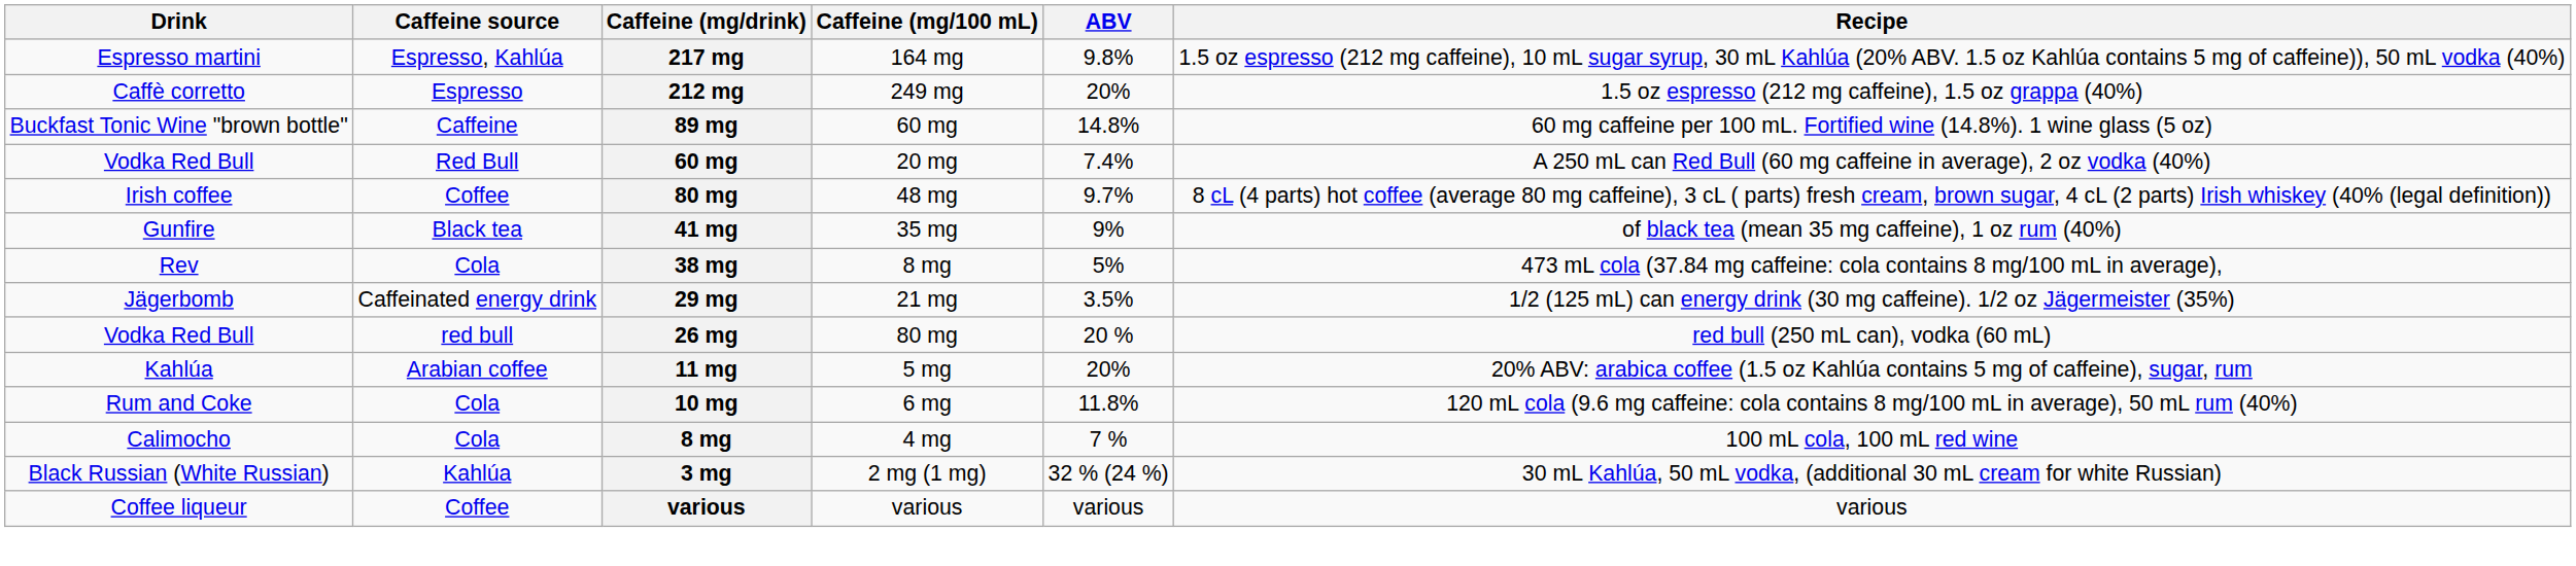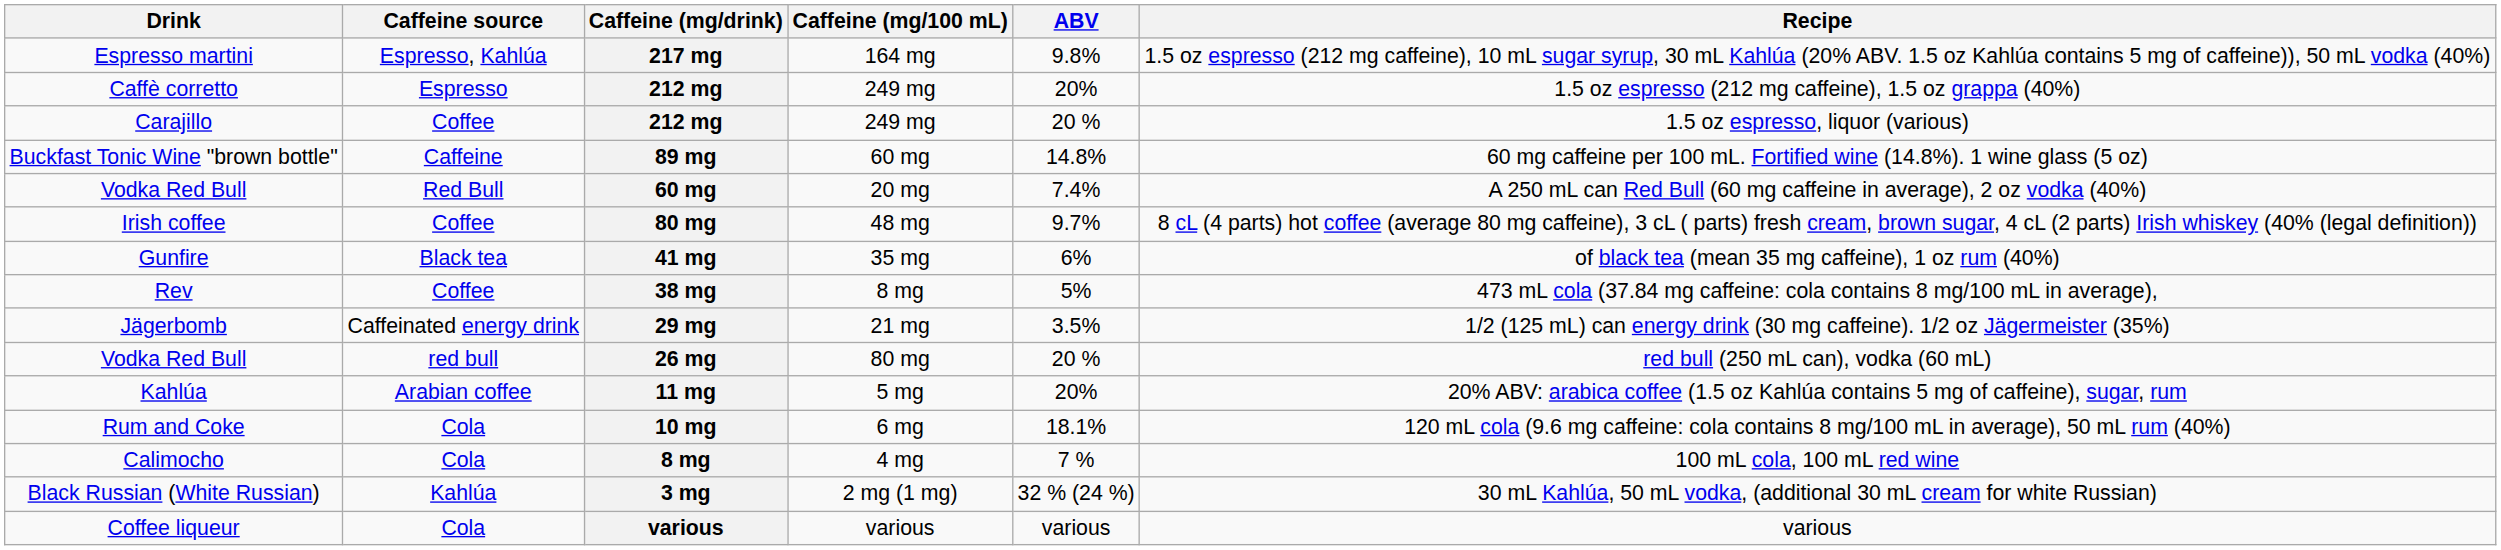 <table class="wikitable sortable" style="width: auto; text-align: center;">
 <tr>
 <th>Drink</th>
 <th>Caffeine source</th>
 <th>Caffeine (mg/drink)</th>
 <th>Caffeine (mg/100 mL)</th>
 <th><a href='#'>ABV</a></th>
 <th>Recipe</th>
 </tr>
 <tr>
 <td><a href='#'>Espresso martini</a></td>
 <td><a href='#'>Espresso</a>, <a href='#'>Kahlúa</a></td>
 <th>217 mg</th>
 <td>164 mg</td>
 <td>9.8%</td>
 <td>1.5 oz <a href='#'>espresso</a> (212 mg caffeine), 10 mL <a href='#'>sugar syrup</a>, 30 mL <a href='#'>Kahlúa</a> (20% ABV. 1.5 oz Kahlúa contains 5 mg of caffeine)), 50 mL <a href='#'>vodka</a> (40%)</td>
 </tr>
 <tr>
 <td><a href='#'>Caffè corretto</a></td>
 <td><a href='#'>Espresso</a></td>
 <th>212 mg</th>
 <td>249 mg</td>
 <td>20%</td>
 <td>1.5 oz <a href='#'>espresso</a> (212 mg caffeine), 1.5 oz <a href='#'>grappa</a> (40%)</td>
+</tr>
+<tr>
+<td><a href='#'>Carajillo</a></td>
+<td><a href='#'>Coffee</a></td>
+<th>212 mg</th>
+<td>249 mg</td>
+<td>20 %</td>
+<td>1.5 oz <a href='#'>espresso</a>, liquor (various)</td>
 </tr>
 <tr>
 <td><a href='#'>Buckfast Tonic Wine</a> "brown bottle"</td>
 <td><a href='#'>Caffeine</a></td>
 <th>89 mg</th>
 <td>60 mg</td>
 <td>14.8%</td>
 <td>60 mg caffeine per 100 mL. <a href='#'>Fortified wine</a> (14.8%). 1 wine glass (5 oz)</td>
 </tr>
 <tr>
 <td><a href='#'>Vodka Red Bull</a></td>
 <td><a href='#'>Red Bull</a></td>
 <th>60 mg</th>
 <td>20 mg</td>
 <td>7.4%</td>
 <td>A 250 mL can <a href='#'>Red Bull</a> (60 mg caffeine in average), 2 oz <a href='#'>vodka</a> (40%)</td>
 </tr>
 <tr>
 <td><a href='#'>Irish coffee</a></td>
 <td><a href='#'>Coffee</a></td>
 <th>80 mg</th>
 <td>48 mg</td>
 <td>9.7%</td>
 <td>8 <a href='#'>cL</a> (4 parts) hot <a href='#'>coffee</a> (average 80 mg caffeine), 3 cL ( parts) fresh <a href='#'>cream</a>,  <a href='#'>brown sugar</a>, 4 cL (2 parts) <a href='#'>Irish whiskey</a> (40% (legal definition))</td>
 </tr>
 <tr>
 <td><a href='#'>Gunfire</a></td>
 <td><a href='#'>Black tea</a></td>
 <th>41 mg</th>
 <td>35 mg</td>
-<td>9%</td>
+<td>6%</td>
 <td> of <a href='#'>black tea</a> (mean 35 mg caffeine), 1 oz <a href='#'>rum</a> (40%)</td>
 </tr>
 <tr>
 <td><a href='#'>Rev</a></td>
-<td><a href='#'>Cola</a></td>
+<td><a href='#'>Coffee</a></td>
 <th>38 mg</th>
 <td>8 mg</td>
 <td>5%</td>
 <td>473 mL <a href='#'>cola</a> (37.84 mg caffeine: cola contains 8 mg/100 mL in average),</td>
 </tr>
 <tr>
 <td><a href='#'>Jägerbomb</a></td>
 <td>Caffeinated <a href='#'>energy drink</a></td>
 <th>29 mg</th>
 <td>21 mg</td>
 <td>3.5%</td>
 <td>1/2 (125 mL) can <a href='#'>energy drink</a> (30 mg caffeine). 1/2 oz <a href='#'>Jägermeister</a> (35%)</td>
 </tr>
 <tr>
 <td><a href='#'>Vodka Red Bull</a></td>
 <td><a href='#'>red bull</a></td>
 <th>26 mg</th>
 <td>80 mg</td>
 <td>20 %</td>
 <td><a href='#'>red bull</a> (250 mL can), vodka (60 mL)</td>
 </tr>
 <tr>
 <td><a href='#'>Kahlúa</a></td>
 <td><a href='#'>Arabian coffee</a></td>
 <th>11 mg</th>
 <td>5 mg</td>
 <td>20%</td>
 <td>20% ABV: <a href='#'>arabica coffee</a> (1.5 oz Kahlúa contains 5 mg of caffeine), <a href='#'>sugar</a>, <a href='#'>rum</a></td>
 </tr>
 <tr>
 <td><a href='#'>Rum and Coke</a></td>
 <td><a href='#'>Cola</a></td>
 <th>10 mg</th>
 <td>6 mg</td>
-<td>11.8%</td>
+<td>18.1%</td>
 <td>120 mL <a href='#'>cola</a> (9.6 mg caffeine: cola contains 8 mg/100 mL in average), 50 mL <a href='#'>rum</a> (40%)</td>
 </tr>
 <tr>
 <td><a href='#'>Calimocho</a></td>
 <td><a href='#'>Cola</a></td>
 <th>8 mg</th>
 <td>4 mg</td>
 <td>7 %</td>
 <td>100 mL <a href='#'>cola</a>, 100 mL <a href='#'>red wine</a></td>
 </tr>
 <tr>
 <td><a href='#'>Black Russian</a> (<a href='#'>White Russian</a>)</td>
 <td><a href='#'>Kahlúa</a></td>
 <th>3 mg</th>
 <td>2 mg (1 mg)</td>
 <td>32 % (24 %)</td>
 <td>30 mL <a href='#'>Kahlúa</a>, 50 mL <a href='#'>vodka</a>, (additional 30 mL <a href='#'>cream</a> for white Russian)</td>
 </tr>
 <tr>
 <td><a href='#'>Coffee liqueur</a></td>
-<td><a href='#'>Coffee</a></td>
+<td><a href='#'>Cola</a></td>
 <th>various</th>
 <td>various</td>
 <td>various</td>
 <td>various</td>
 </tr>
 </table>
